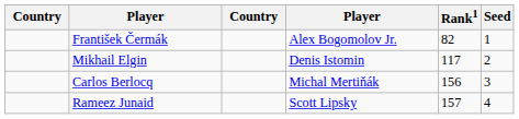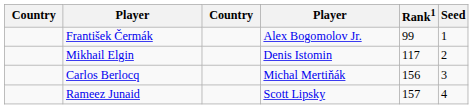 <table class="sortable wikitable">
 <tr>
 <th width="70">Country</th>
 <th width="175">Player</th>
 <th width="70">Country</th>
 <th width="175">Player</th>
 <th>Rank<sup>1</sup></th>
 <th>Seed</th>
 </tr>
 <tr>
 <td></td>
 <td><a href='#'>František Čermák</a></td>
 <td></td>
 <td><a href='#'>Alex Bogomolov Jr.</a></td>
-<td>82</td>
+<td>99</td>
 <td>1</td>
 </tr>
 <tr>
 <td></td>
 <td><a href='#'>Mikhail Elgin</a></td>
 <td></td>
 <td><a href='#'>Denis Istomin</a></td>
 <td>117</td>
 <td>2</td>
 </tr>
 <tr>
 <td></td>
 <td><a href='#'>Carlos Berlocq</a></td>
 <td></td>
 <td><a href='#'>Michal Mertiňák</a></td>
 <td>156</td>
 <td>3</td>
 </tr>
 <tr>
 <td></td>
 <td><a href='#'>Rameez Junaid</a></td>
 <td></td>
 <td><a href='#'>Scott Lipsky</a></td>
 <td>157</td>
 <td>4</td>
 </tr>
 </table>
